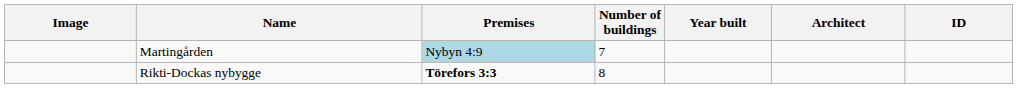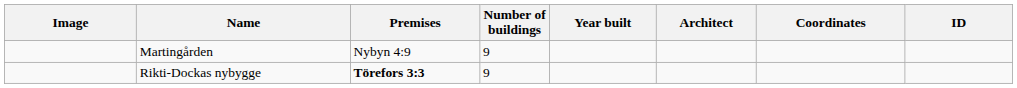 <table class="wikitable" width="95%">
 <tr>
 <th width="150">Image</th>
 <th>Name</th>
 <th>Premises</th>
 <th width="75">Number of<br>buildings</th>
 <th width="120">Year built</th>
 <th>Architect</th>
+<th width="170">Coordinates</th>
 <th width="120">ID</th>
 </tr>
 <tr>
 <td></td>
 <td>Martingården</td>
-<td style="background: lightblue;">Nybyn 4:9</td>
-<td>7</td>
+<td>Nybyn 4:9</td>
+<td>9</td>
+<td></td>
 <td></td>
 <td></td>
 <td></td>
 </tr>
 <tr>
 <td></td>
 <td>Rikti-Dockas nybygge</td>
 <td><strong>Törefors 3:3</strong></td>
-<td>8</td>
+<td>9</td>
+<td></td>
 <td></td>
 <td></td>
 <td></td>
 </tr>
 </table>
